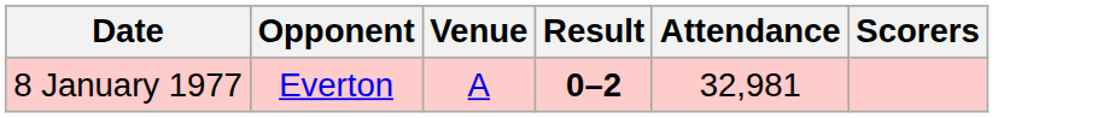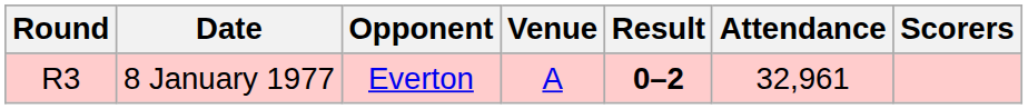 <table class="wikitable" style="font-size:100%; text-align:center">
 <tr>
+<th>Round</th>
 <th>Date</th>
 <th>Opponent</th>
 <th>Venue</th>
 <th>Result</th>
 <th>Attendance</th>
 <th>Scorers</th>
 </tr>
 <tr style="background-color: #FFCCCC;">
+<td>R3</td>
 <td>8 January 1977</td>
 <td><a href='#'>Everton</a></td>
 <td><a href='#'>A</a></td>
 <td><strong>0–2</strong></td>
-<td>32,981</td>
+<td>32,961</td>
 <td></td>
 </tr>
 </table>
